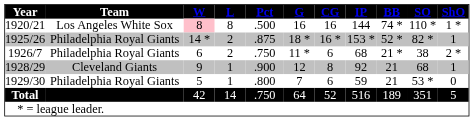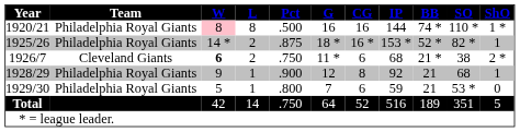 <table cellspacing="0" cellpadding="0" align="center" style="border: 1px black solid;">
 <tr style="background-color:black; color:white; text-align:center;">
 <td width="40"><strong>Year</strong></td>
 <td width="180"><strong>Team</strong></td>
 <td width="40"><strong><span><a href='#'>W</a></span></strong></td>
 <td width="40"><strong><span><a href='#'>L</a></span></strong></td>
 <td width="50"><strong><span><a href='#'>Pct</a></span></strong></td>
 <td width="40"><strong><span><a href='#'>G</a></span></strong></td>
 <td width="40"><strong><span><a href='#'>CG</a></span></strong></td>
 <td width="40"><strong><span><a href='#'>IP</a></span></strong></td>
 <td width="40"><strong><span><a href='#'>BB</a></span></strong></td>
 <td width="40"><strong><span><a href='#'>SO</a></span></strong></td>
 <td width="40"><strong><span><a href='#'>ShO</a></span></strong></td>
 </tr>
 <tr style="text-align:center;">
 <td>1920/21</td>
-<td>Los Angeles White Sox</td>
+<td>Philadelphia Royal Giants</td>
 <td style="background: pink;">8</td>
 <td>8</td>
 <td>.500</td>
 <td>16</td>
 <td>16</td>
 <td>144</td>
 <td>74 <span>*</span></td>
 <td>110 <span>*</span></td>
 <td>1 <span>*</span></td>
 </tr>
 <tr style="background-color:silver; text-align:center;">
 <td>1925/26</td>
 <td>Philadelphia Royal Giants</td>
 <td>14 <span>*</span></td>
 <td>2</td>
 <td>.875</td>
 <td>18 <span>*</span></td>
 <td>16 <span>*</span></td>
 <td>153 <span>*</span></td>
 <td>52 <span>*</span></td>
 <td>82 <span>*</span></td>
 <td>1</td>
 </tr>
 <tr style="text-align:center;">
 <td>1926/7</td>
-<td>Philadelphia Royal Giants</td>
-<td>6</td>
+<td>Cleveland Giants</td>
+<td><strong>6</strong></td>
 <td>2</td>
 <td>.750</td>
 <td>11 <span>*</span></td>
 <td>6</td>
 <td>68</td>
 <td>21 <span>*</span></td>
 <td>38</td>
 <td>2 <span>*</span></td>
 </tr>
 <tr style="background-color:silver; text-align:center;">
 <td>1928/29</td>
-<td>Cleveland Giants</td>
+<td>Philadelphia Royal Giants</td>
 <td>9</td>
 <td>1</td>
 <td>.900</td>
 <td>12</td>
 <td>8</td>
 <td>92</td>
 <td>21</td>
 <td>68</td>
 <td>1</td>
 </tr>
 <tr style="text-align:center;">
 <td>1929/30</td>
 <td>Philadelphia Royal Giants</td>
 <td>5</td>
 <td>1</td>
 <td>.800</td>
 <td>7</td>
 <td>6</td>
 <td>59</td>
 <td>21</td>
 <td>53 <span>*</span></td>
 <td>0</td>
 </tr>
 <tr style="background-color:black; color:white; text-align:center;">
 <td><strong>Total</strong></td>
 <td></td>
 <td>42</td>
 <td>14</td>
 <td>.750</td>
 <td>64</td>
 <td>52</td>
 <td>516</td>
 <td>189</td>
 <td>351</td>
 <td>5</td>
 </tr>
 <tr>
 <td colspan="13">    <span>*</span> = league leader.</td>
 </tr>
 <tr>
 </tr>
 </table>
